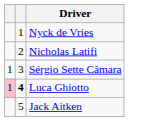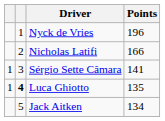 <table class="wikitable" style="font-size: 85%;">
 <tr>
 <th></th>
 <th></th>
 <th>Driver</th>
+<th>Points</th>
 </tr>
 <tr>
 <td></td>
 <td align="center">1</td>
 <td> <a href='#'>Nyck de Vries</a></td>
+<td>196</td>
 </tr>
 <tr>
 <td></td>
 <td align="center">2</td>
 <td> <a href='#'>Nicholas Latifi</a></td>
+<td>166</td>
 </tr>
 <tr>
 <td> 1</td>
 <td align="center">3</td>
 <td> <a href='#'>Sérgio Sette Câmara</a></td>
+<td>141</td>
 </tr>
 <tr>
-<td style="background: pink;"> 1</td>
+<td> 1</td>
 <td align="center"><strong>4</strong></td>
 <td> <a href='#'>Luca Ghiotto</a></td>
+<td>135</td>
 </tr>
 <tr>
 <td></td>
 <td align="center">5</td>
 <td> <a href='#'>Jack Aitken</a></td>
+<td>134</td>
 </tr>
 </table>
